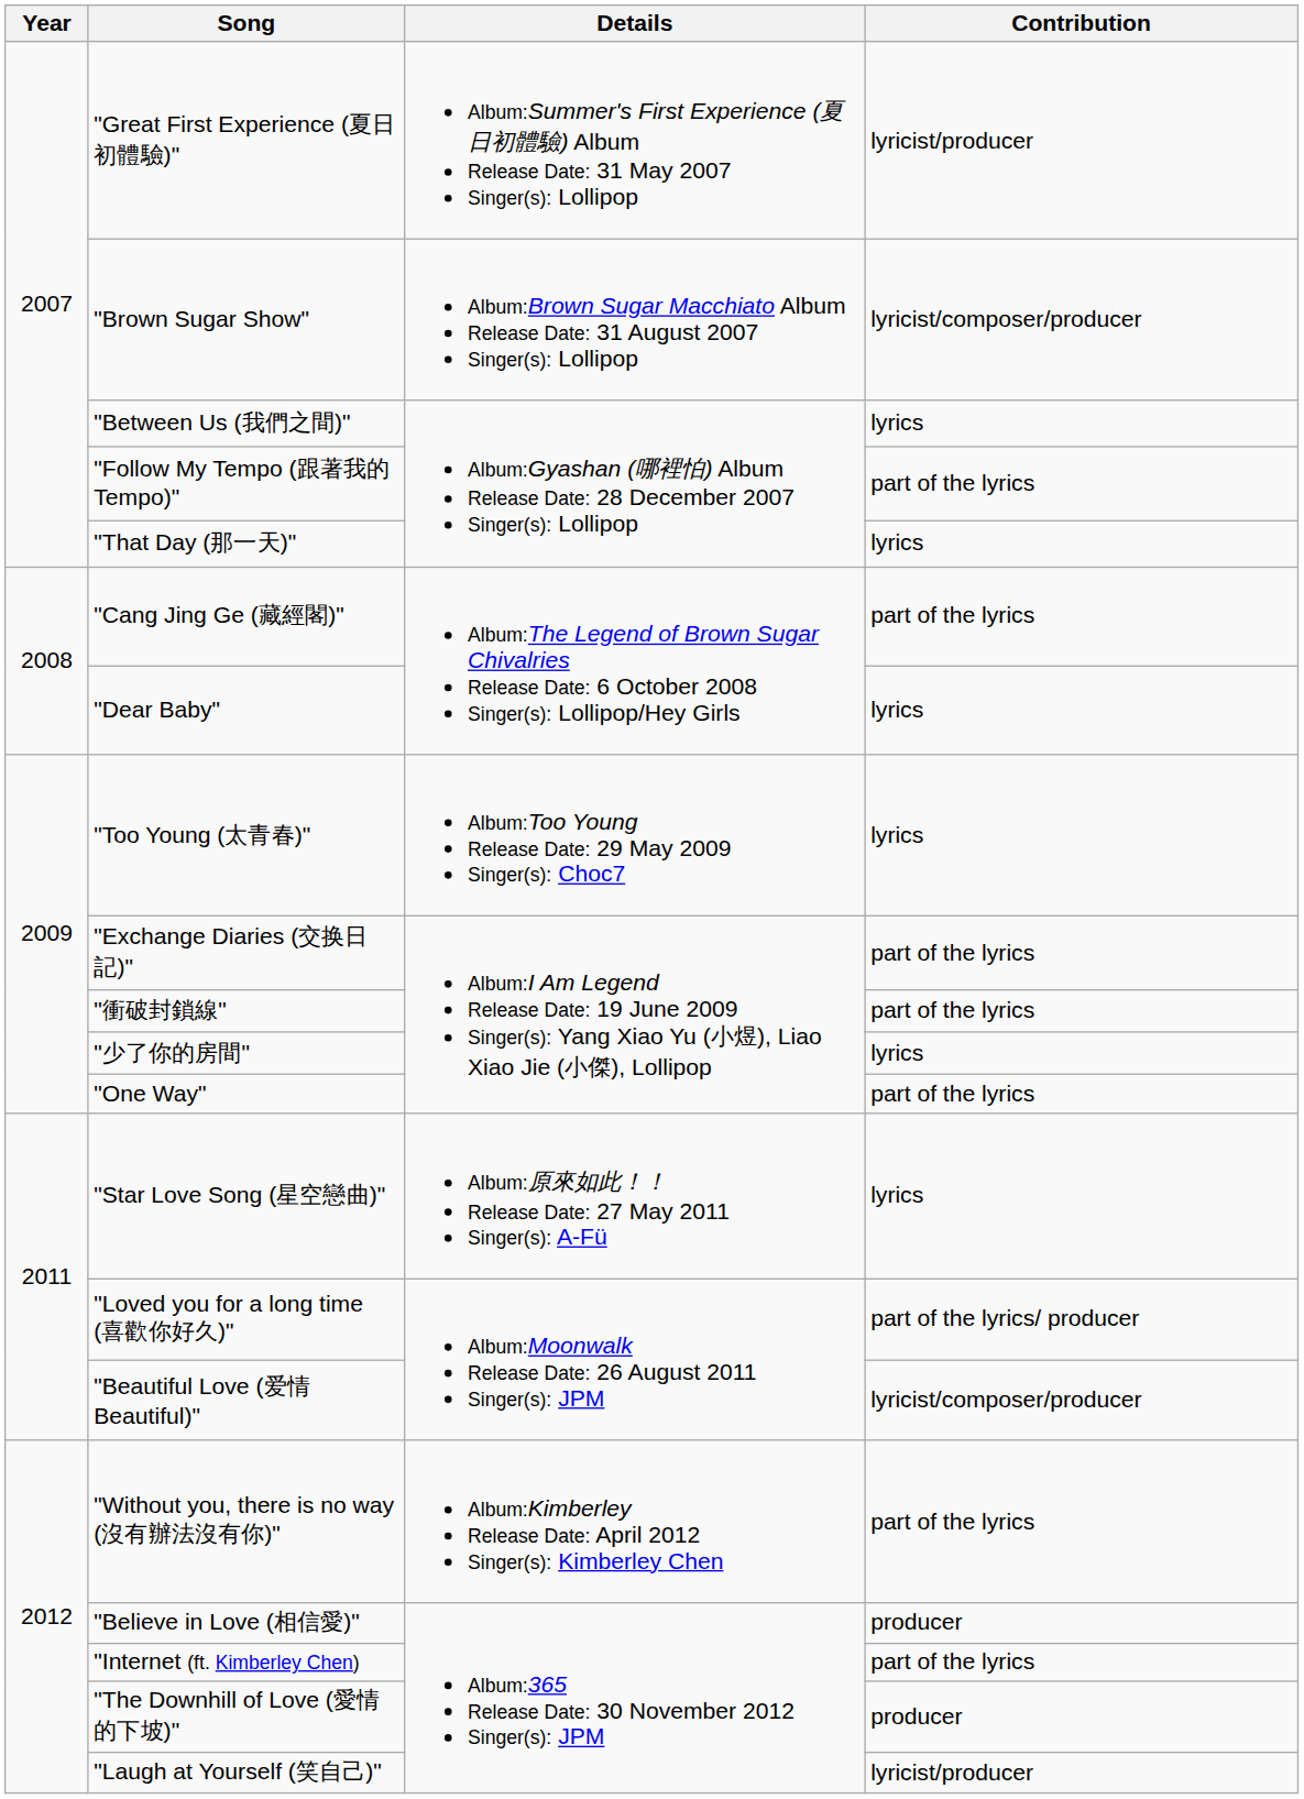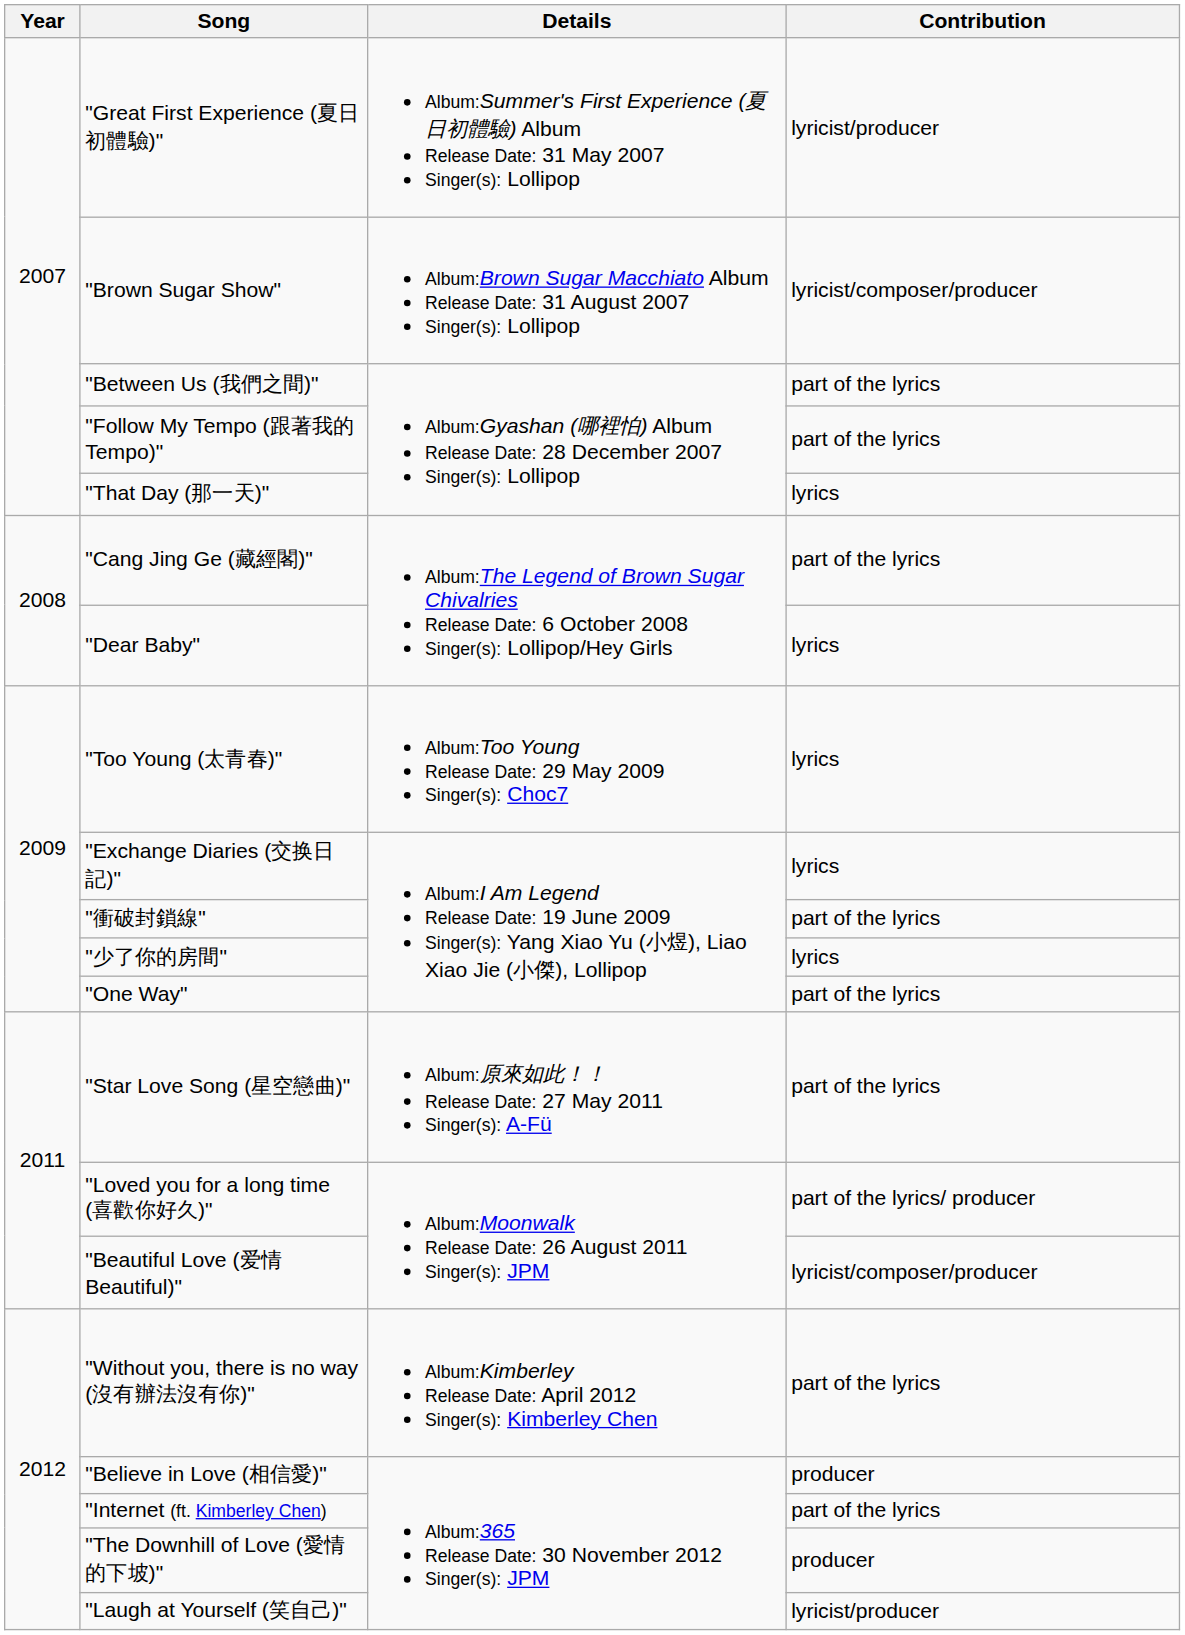 <table class="wikitable">
 <tr>
 <th style="width:50px;">Year</th>
 <th style="width:210px;">Song</th>
 <th style="width:310px;">Details</th>
 <th style="width:290px;">Contribution</th>
 </tr>
 <tr>
 <td style="text-align:center" rowspan=5>2007</td>
 <td>"Great First Experience (夏日初體驗)"</td>
 <td><br><ul><li><small>Album:</small><em>Summer's First Experience (夏日初體驗)</em> Album</li><li><small>Release Date:</small> 31 May 2007</li><li><small>Singer(s):</small> Lollipop</li></ul></td>
 <td>lyricist/producer</td>
 </tr>
 <tr>
 <td>"Brown Sugar Show"</td>
 <td><br><ul><li><small>Album:</small><em><a href='#'>Brown Sugar Macchiato</a></em> Album</li><li><small>Release Date:</small> 31 August 2007</li><li><small>Singer(s):</small> Lollipop</li></ul></td>
 <td>lyricist/composer/producer</td>
 </tr>
 <tr>
 <td>"Between Us (我們之間)"</td>
 <td rowspan=3><br><ul><li><small>Album:</small><em>Gyashan (哪裡怕)</em> Album</li><li><small>Release Date:</small> 28 December 2007</li><li><small>Singer(s):</small> Lollipop</li></ul></td>
-<td>lyrics</td>
+<td>part of the lyrics</td>
 </tr>
 <tr>
 <td>"Follow My Tempo (跟著我的Tempo)"</td>
 <td>part of the lyrics</td>
 </tr>
 <tr>
 <td>"That Day (那一天)"</td>
 <td>lyrics</td>
 </tr>
 <tr>
 <td style="text-align:center" rowspan=2>2008</td>
 <td>"Cang Jing Ge (藏經閣)"</td>
 <td rowspan=2><br><ul><li><small>Album:</small><em><a href='#'>The Legend of Brown Sugar Chivalries</a></em></li><li><small>Release Date:</small> 6 October 2008</li><li><small>Singer(s):</small> Lollipop/Hey Girls</li></ul></td>
 <td>part of the lyrics</td>
 </tr>
 <tr>
 <td>"Dear Baby"</td>
 <td>lyrics</td>
 </tr>
 <tr>
 <td style="text-align:center" rowspan=5>2009</td>
 <td>"Too Young (太青春)"</td>
 <td><br><ul><li><small>Album:</small><em>Too Young</em></li><li><small>Release Date:</small> 29 May 2009</li><li><small>Singer(s):</small> <a href='#'>Choc7</a></li></ul></td>
 <td>lyrics</td>
 </tr>
 <tr>
 <td>"Exchange Diaries (交换日記)"</td>
 <td rowspan=4><br><ul><li><small>Album:</small><em>I Am Legend</em></li><li><small>Release Date:</small> 19 June 2009</li><li><small>Singer(s):</small> Yang Xiao Yu (小煜), Liao Xiao Jie (小傑), Lollipop</li></ul></td>
-<td>part of the lyrics</td>
+<td>lyrics</td>
 </tr>
 <tr>
 <td>"衝破封鎖線"</td>
 <td>part of the lyrics</td>
 </tr>
 <tr>
 <td>"少了你的房間"</td>
 <td>lyrics</td>
 </tr>
 <tr>
 <td>"One Way"</td>
 <td>part of the lyrics</td>
 </tr>
 <tr>
 <td style="text-align:center" rowspan=3>2011</td>
 <td>"Star Love Song (星空戀曲)"</td>
 <td><br><ul><li><small>Album:</small><em>原來如此！！</em></li><li><small>Release Date:</small> 27 May 2011</li><li><small>Singer(s):</small> <a href='#'>A-Fü</a></li></ul></td>
-<td>lyrics</td>
+<td>part of the lyrics</td>
 </tr>
 <tr>
 <td>"Loved you for a long time (喜歡你好久)"</td>
 <td rowspan=2><br><ul><li><small>Album:</small><em><a href='#'>Moonwalk</a></em></li><li><small>Release Date:</small> 26 August 2011</li><li><small>Singer(s):</small> <a href='#'>JPM</a></li></ul></td>
 <td>part of the lyrics/ producer</td>
 </tr>
 <tr>
 <td>"Beautiful Love (爱情 Beautiful)"</td>
 <td>lyricist/composer/producer</td>
 </tr>
 <tr>
 <td style="text-align:center" rowspan=5>2012</td>
 <td>"Without you, there is no way (沒有辦法沒有你)"</td>
 <td><br><ul><li><small>Album:</small><em>Kimberley</em></li><li><small>Release Date:</small> April 2012</li><li><small>Singer(s):</small> <a href='#'>Kimberley Chen</a></li></ul></td>
 <td>part of the lyrics</td>
 </tr>
 <tr>
 <td>"Believe in Love (相信愛)"</td>
 <td rowspan=4><br><ul><li><small>Album:</small><em><a href='#'>365</a></em></li><li><small>Release Date:</small> 30 November 2012</li><li><small>Singer(s):</small> <a href='#'>JPM</a></li></ul></td>
 <td>producer</td>
 </tr>
 <tr>
 <td>"Internet <small>(ft. <a href='#'>Kimberley Chen</a>)</small></td>
 <td>part of the lyrics</td>
 </tr>
 <tr>
 <td>"The Downhill of Love (愛情的下坡)"</td>
 <td>producer</td>
 </tr>
 <tr>
 <td>"Laugh at Yourself (笑自己)"</td>
 <td>lyricist/producer</td>
 </tr>
 </table>
